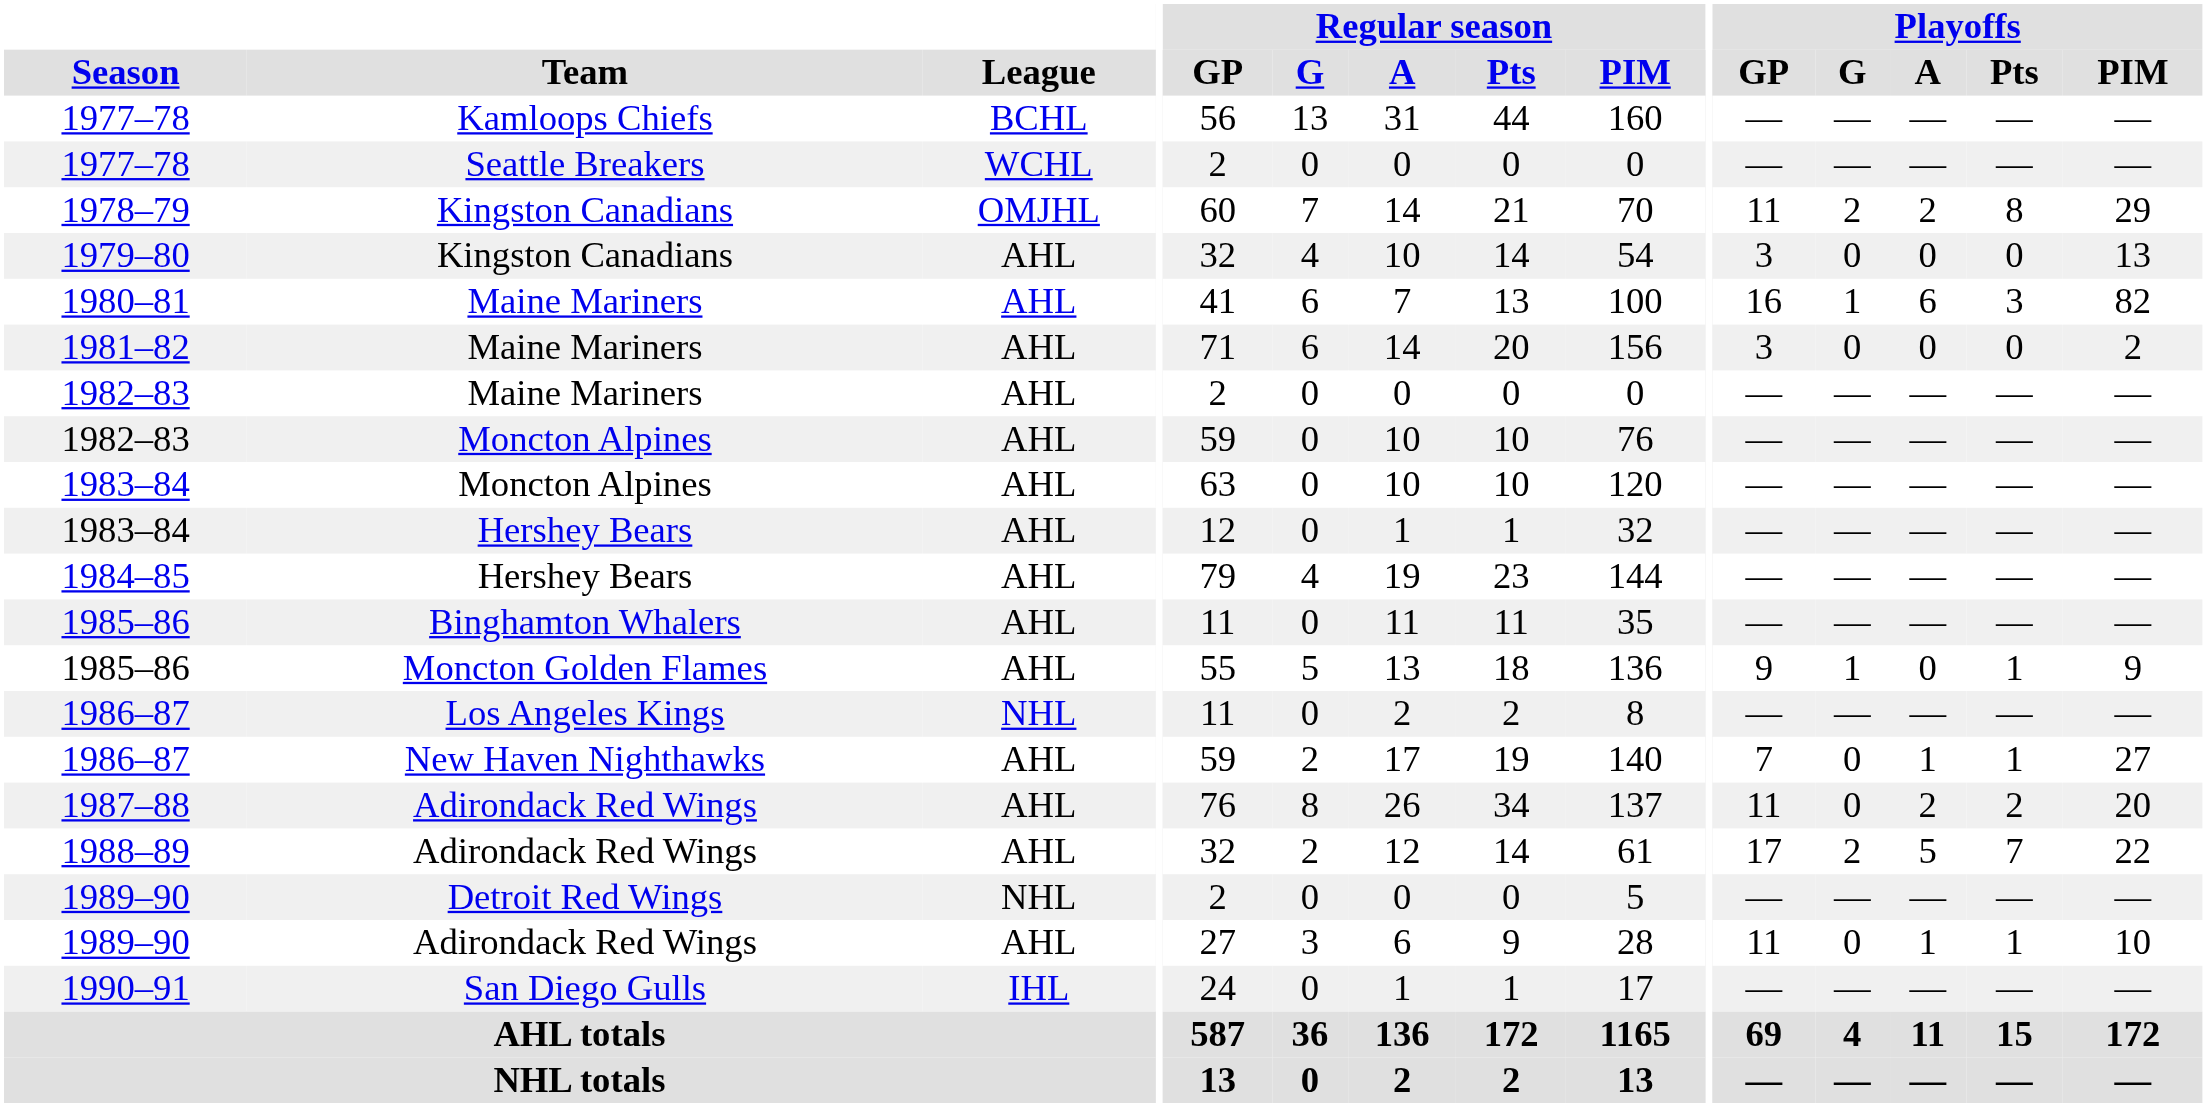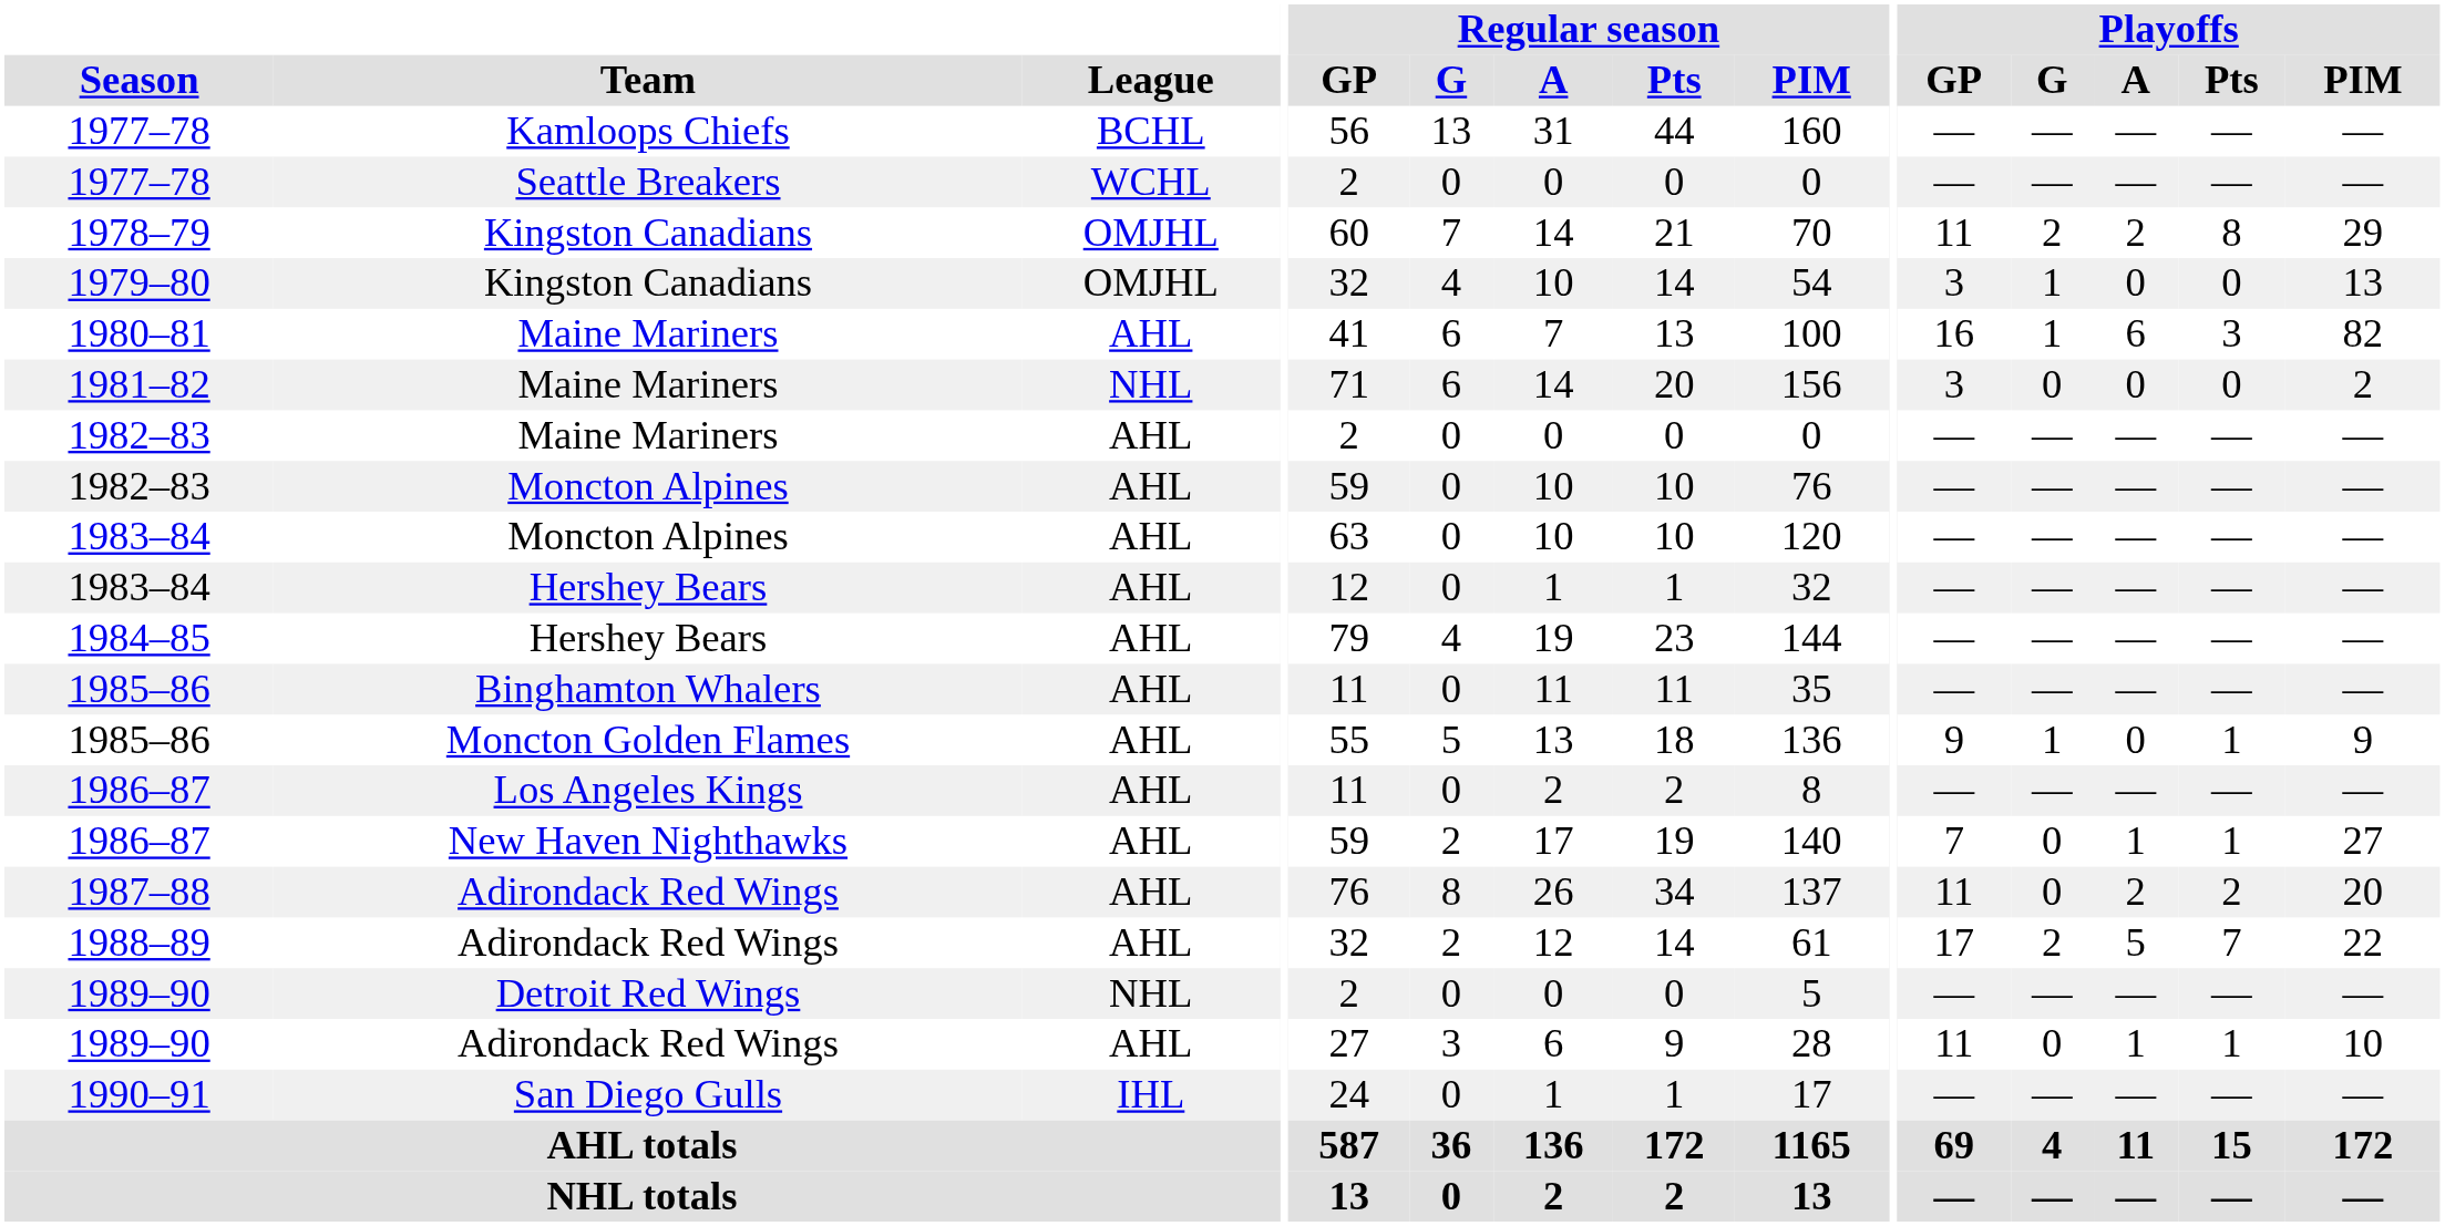 <table border="0" cellpadding="1" cellspacing="0" style="text-align:center; width:60em">
 <tr bgcolor="#e0e0e0">
 <th colspan="3" bgcolor="#ffffff"></th>
 <th rowspan="100" bgcolor="#ffffff"></th>
 <th colspan="5"><a href='#'>Regular season</a></th>
 <th rowspan="100" bgcolor="#ffffff"></th>
 <th colspan="5"><a href='#'>Playoffs</a></th>
 </tr>
 <tr bgcolor="#e0e0e0">
 <th><a href='#'>Season</a></th>
 <th>Team</th>
 <th>League</th>
 <th>GP</th>
 <th><a href='#'>G</a></th>
 <th><a href='#'>A</a></th>
 <th><a href='#'>Pts</a></th>
 <th><a href='#'>PIM</a></th>
 <th>GP</th>
 <th>G</th>
 <th>A</th>
 <th>Pts</th>
 <th>PIM</th>
 </tr>
 <tr>
 <td><a href='#'>1977–78</a></td>
 <td><a href='#'>Kamloops Chiefs</a></td>
 <td><a href='#'>BCHL</a></td>
 <td>56</td>
 <td>13</td>
 <td>31</td>
 <td>44</td>
 <td>160</td>
 <td>—</td>
 <td>—</td>
 <td>—</td>
 <td>—</td>
 <td>—</td>
 </tr>
 <tr bgcolor="#f0f0f0">
 <td><a href='#'>1977–78</a></td>
 <td><a href='#'>Seattle Breakers</a></td>
 <td><a href='#'>WCHL</a></td>
 <td>2</td>
 <td>0</td>
 <td>0</td>
 <td>0</td>
 <td>0</td>
 <td>—</td>
 <td>—</td>
 <td>—</td>
 <td>—</td>
 <td>—</td>
 </tr>
 <tr>
 <td><a href='#'>1978–79</a></td>
 <td><a href='#'>Kingston Canadians</a></td>
 <td><a href='#'>OMJHL</a></td>
 <td>60</td>
 <td>7</td>
 <td>14</td>
 <td>21</td>
 <td>70</td>
 <td>11</td>
 <td>2</td>
 <td>2</td>
 <td>8</td>
 <td>29</td>
 </tr>
 <tr bgcolor="#f0f0f0">
 <td><a href='#'>1979–80</a></td>
 <td>Kingston Canadians</td>
-<td>AHL</td>
+<td>OMJHL</td>
 <td>32</td>
 <td>4</td>
 <td>10</td>
 <td>14</td>
 <td>54</td>
 <td>3</td>
-<td>0</td>
+<td>1</td>
 <td>0</td>
 <td>0</td>
 <td>13</td>
 </tr>
 <tr>
 <td><a href='#'>1980–81</a></td>
 <td><a href='#'>Maine Mariners</a></td>
 <td><a href='#'>AHL</a></td>
 <td>41</td>
 <td>6</td>
 <td>7</td>
 <td>13</td>
 <td>100</td>
 <td>16</td>
 <td>1</td>
 <td>6</td>
 <td>3</td>
 <td>82</td>
 </tr>
 <tr bgcolor="#f0f0f0">
 <td><a href='#'>1981–82</a></td>
 <td>Maine Mariners</td>
-<td>AHL</td>
+<td><a href='#'>NHL</a></td>
 <td>71</td>
 <td>6</td>
 <td>14</td>
 <td>20</td>
 <td>156</td>
 <td>3</td>
 <td>0</td>
 <td>0</td>
 <td>0</td>
 <td>2</td>
 </tr>
 <tr>
 <td><a href='#'>1982–83</a></td>
 <td>Maine Mariners</td>
 <td>AHL</td>
 <td>2</td>
 <td>0</td>
 <td>0</td>
 <td>0</td>
 <td>0</td>
 <td>—</td>
 <td>—</td>
 <td>—</td>
 <td>—</td>
 <td>—</td>
 </tr>
 <tr bgcolor="#f0f0f0">
 <td>1982–83</td>
 <td><a href='#'>Moncton Alpines</a></td>
 <td>AHL</td>
 <td>59</td>
 <td>0</td>
 <td>10</td>
 <td>10</td>
 <td>76</td>
 <td>—</td>
 <td>—</td>
 <td>—</td>
 <td>—</td>
 <td>—</td>
 </tr>
 <tr>
 <td><a href='#'>1983–84</a></td>
 <td>Moncton Alpines</td>
 <td>AHL</td>
 <td>63</td>
 <td>0</td>
 <td>10</td>
 <td>10</td>
 <td>120</td>
 <td>—</td>
 <td>—</td>
 <td>—</td>
 <td>—</td>
 <td>—</td>
 </tr>
 <tr bgcolor="#f0f0f0">
 <td>1983–84</td>
 <td><a href='#'>Hershey Bears</a></td>
 <td>AHL</td>
 <td>12</td>
 <td>0</td>
 <td>1</td>
 <td>1</td>
 <td>32</td>
 <td>—</td>
 <td>—</td>
 <td>—</td>
 <td>—</td>
 <td>—</td>
 </tr>
 <tr>
 <td><a href='#'>1984–85</a></td>
 <td>Hershey Bears</td>
 <td>AHL</td>
 <td>79</td>
 <td>4</td>
 <td>19</td>
 <td>23</td>
 <td>144</td>
 <td>—</td>
 <td>—</td>
 <td>—</td>
 <td>—</td>
 <td>—</td>
 </tr>
 <tr bgcolor="#f0f0f0">
 <td><a href='#'>1985–86</a></td>
 <td><a href='#'>Binghamton Whalers</a></td>
 <td>AHL</td>
 <td>11</td>
 <td>0</td>
 <td>11</td>
 <td>11</td>
 <td>35</td>
 <td>—</td>
 <td>—</td>
 <td>—</td>
 <td>—</td>
 <td>—</td>
 </tr>
 <tr>
 <td>1985–86</td>
 <td><a href='#'>Moncton Golden Flames</a></td>
 <td>AHL</td>
 <td>55</td>
 <td>5</td>
 <td>13</td>
 <td>18</td>
 <td>136</td>
 <td>9</td>
 <td>1</td>
 <td>0</td>
 <td>1</td>
 <td>9</td>
 </tr>
 <tr bgcolor="#f0f0f0">
 <td><a href='#'>1986–87</a></td>
 <td><a href='#'>Los Angeles Kings</a></td>
-<td><a href='#'>NHL</a></td>
+<td>AHL</td>
 <td>11</td>
 <td>0</td>
 <td>2</td>
 <td>2</td>
 <td>8</td>
 <td>—</td>
 <td>—</td>
 <td>—</td>
 <td>—</td>
 <td>—</td>
 </tr>
 <tr>
 <td><a href='#'>1986–87</a></td>
 <td><a href='#'>New Haven Nighthawks</a></td>
 <td>AHL</td>
 <td>59</td>
 <td>2</td>
 <td>17</td>
 <td>19</td>
 <td>140</td>
 <td>7</td>
 <td>0</td>
 <td>1</td>
 <td>1</td>
 <td>27</td>
 </tr>
 <tr bgcolor="#f0f0f0">
 <td><a href='#'>1987–88</a></td>
 <td><a href='#'>Adirondack Red Wings</a></td>
 <td>AHL</td>
 <td>76</td>
 <td>8</td>
 <td>26</td>
 <td>34</td>
 <td>137</td>
 <td>11</td>
 <td>0</td>
 <td>2</td>
 <td>2</td>
 <td>20</td>
 </tr>
 <tr>
 <td><a href='#'>1988–89</a></td>
 <td>Adirondack Red Wings</td>
 <td>AHL</td>
 <td>32</td>
 <td>2</td>
 <td>12</td>
 <td>14</td>
 <td>61</td>
 <td>17</td>
 <td>2</td>
 <td>5</td>
 <td>7</td>
 <td>22</td>
 </tr>
 <tr bgcolor="#f0f0f0">
 <td><a href='#'>1989–90</a></td>
 <td><a href='#'>Detroit Red Wings</a></td>
 <td>NHL</td>
 <td>2</td>
 <td>0</td>
 <td>0</td>
 <td>0</td>
 <td>5</td>
 <td>—</td>
 <td>—</td>
 <td>—</td>
 <td>—</td>
 <td>—</td>
 </tr>
 <tr>
 <td><a href='#'>1989–90</a></td>
 <td>Adirondack Red Wings</td>
 <td>AHL</td>
 <td>27</td>
 <td>3</td>
 <td>6</td>
 <td>9</td>
 <td>28</td>
 <td>11</td>
 <td>0</td>
 <td>1</td>
 <td>1</td>
 <td>10</td>
 </tr>
 <tr bgcolor="#f0f0f0">
 <td><a href='#'>1990–91</a></td>
 <td><a href='#'>San Diego Gulls</a></td>
 <td><a href='#'>IHL</a></td>
 <td>24</td>
 <td>0</td>
 <td>1</td>
 <td>1</td>
 <td>17</td>
 <td>—</td>
 <td>—</td>
 <td>—</td>
 <td>—</td>
 <td>—</td>
 </tr>
 <tr bgcolor="#e0e0e0">
 <th colspan="3">AHL totals</th>
 <th>587</th>
 <th>36</th>
 <th>136</th>
 <th>172</th>
 <th>1165</th>
 <th>69</th>
 <th>4</th>
 <th>11</th>
 <th>15</th>
 <th>172</th>
 </tr>
 <tr bgcolor="#e0e0e0">
 <th colspan="3">NHL totals</th>
 <th>13</th>
 <th>0</th>
 <th>2</th>
 <th>2</th>
 <th>13</th>
 <th>—</th>
 <th>—</th>
 <th>—</th>
 <th>—</th>
 <th>—</th>
 </tr>
 </table>
